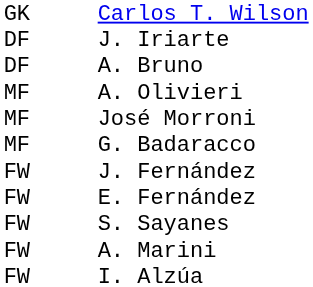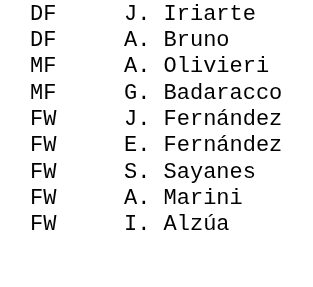 <table cellspacing="0" cellpadding="0" style="font-size:90%; margin:0.2em auto;">
 <tr>
 <th width="25"></th>
 <th width="25"></th>
-</tr>
-<tr>
-<td>GK</td>
-<td></td>
-<td><a href='#'>Carlos T. Wilson</a></td>
 </tr>
 <tr>
 <td>DF</td>
 <td></td>
 <td>J. Iriarte</td>
 </tr>
 <tr>
 <td>DF</td>
 <td></td>
 <td>A. Bruno</td>
 </tr>
 <tr>
 <td>MF</td>
 <td></td>
 <td>A. Olivieri</td>
-</tr>
-<tr>
-<td>MF</td>
-<td></td>
-<td>José Morroni</td>
 </tr>
 <tr>
 <td>MF</td>
 <td></td>
 <td>G. Badaracco</td>
 </tr>
 <tr>
 <td>FW</td>
 <td></td>
 <td>J. Fernández</td>
 </tr>
 <tr>
 <td>FW</td>
 <td></td>
 <td>E. Fernández</td>
 </tr>
 <tr>
 <td>FW</td>
 <td></td>
 <td>S. Sayanes</td>
 </tr>
 <tr>
 <td>FW</td>
 <td></td>
 <td>A. Marini</td>
 </tr>
 <tr>
 <td>FW</td>
 <td></td>
 <td>I. Alzúa</td>
 </tr>
 </table>
